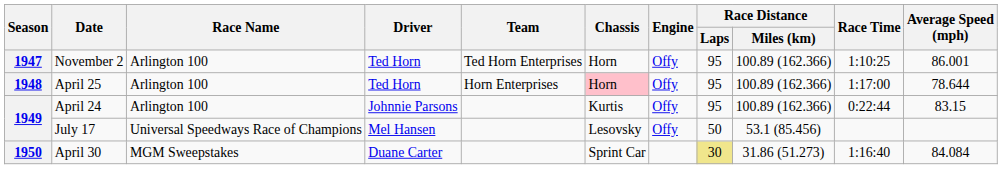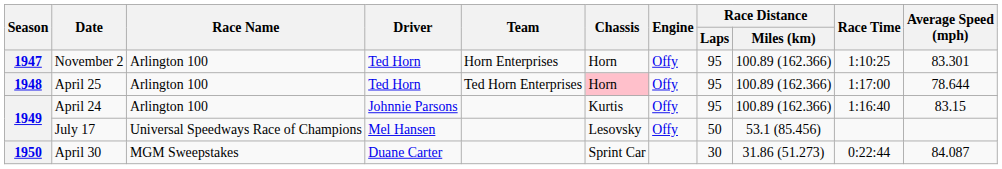 <table class="wikitable" style="font-size: 95%;">
 <tr>
 <th rowspan="2">Season</th>
 <th rowspan="2">Date</th>
 <th rowspan="2">Race Name</th>
 <th rowspan="2">Driver</th>
 <th rowspan="2">Team</th>
 <th rowspan="2">Chassis</th>
 <th rowspan="2">Engine</th>
 <th colspan="2">Race Distance</th>
 <th rowspan="2">Race Time</th>
 <th rowspan="2">Average Speed<br>(mph)</th>
 </tr>
 <tr>
 <th>Laps</th>
 <th>Miles (km)</th>
 </tr>
 <tr>
 <th><a href='#'>1947</a></th>
 <td>November 2</td>
 <td>Arlington 100</td>
 <td> <a href='#'>Ted Horn</a></td>
-<td>Ted Horn Enterprises</td>
+<td>Horn Enterprises</td>
 <td>Horn</td>
 <td><a href='#'>Offy</a></td>
 <td align="center">95</td>
 <td align="center">100.89 (162.366)</td>
 <td align="center">1:10:25</td>
-<td align="center">86.001</td>
+<td align="center">83.301</td>
 </tr>
 <tr>
 <th><a href='#'>1948</a></th>
 <td>April 25</td>
 <td>Arlington 100</td>
 <td>  <a href='#'>Ted Horn</a></td>
-<td>Horn Enterprises</td>
+<td>Ted Horn Enterprises</td>
 <td style="background: pink;">Horn</td>
 <td><a href='#'>Offy</a></td>
 <td align="center">95</td>
 <td align="center">100.89 (162.366)</td>
 <td align="center">1:17:00</td>
 <td align="center">78.644</td>
 </tr>
 <tr>
 <th rowspan=2><a href='#'>1949</a></th>
 <td>April 24</td>
 <td>Arlington 100</td>
 <td> <a href='#'>Johnnie Parsons</a></td>
 <td></td>
 <td>Kurtis</td>
 <td><a href='#'>Offy</a></td>
 <td align="center">95</td>
 <td align="center">100.89 (162.366)</td>
-<td align="center">0:22:44</td>
+<td align="center">1:16:40</td>
 <td align="center">83.15</td>
 </tr>
 <tr>
 <td>July 17</td>
 <td>Universal Speedways Race of Champions</td>
 <td> <a href='#'>Mel Hansen</a></td>
 <td></td>
 <td>Lesovsky</td>
 <td><a href='#'>Offy</a></td>
 <td align="center">50</td>
 <td align="center">53.1 (85.456)</td>
 <td align="center"></td>
 <td align="center"></td>
 </tr>
 <tr>
 <th><a href='#'>1950</a></th>
 <td>April 30</td>
 <td>MGM Sweepstakes</td>
 <td>  <a href='#'>Duane Carter</a></td>
 <td></td>
 <td>Sprint Car</td>
 <td></td>
-<td align="center" style="background: khaki;">30</td>
+<td align="center">30</td>
 <td align="center">31.86 (51.273)</td>
-<td align="center">1:16:40</td>
-<td align="center">84.084</td>
+<td align="center">0:22:44</td>
+<td align="center">84.087</td>
 </tr>
 </table>
